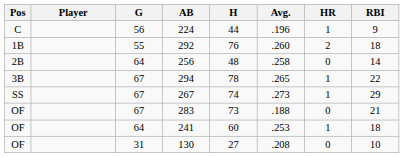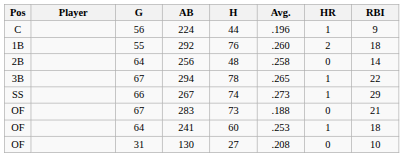 <table class="wikitable sortable">
 <tr>
 <th bgcolor="#DDDDFF" width="5%">Pos</th>
 <th bgcolor="#DDDDFF" width="16%">Player</th>
 <th bgcolor="#DDDDFF" width="9%">G</th>
 <th bgcolor="#DDDDFF" width="9%">AB</th>
 <th bgcolor="#DDDDFF" width="9%">H</th>
 <th bgcolor="#DDDDFF" width="9%">Avg.</th>
 <th bgcolor="#DDDDFF" width="9%">HR</th>
 <th bgcolor="#DDDDFF" width="9%">RBI</th>
 </tr>
 <tr align="center">
 <td>C</td>
 <td></td>
 <td>56</td>
 <td>224</td>
 <td>44</td>
 <td>.196</td>
 <td>1</td>
 <td>9</td>
 </tr>
 <tr align="center">
 <td>1B</td>
 <td></td>
 <td>55</td>
 <td>292</td>
 <td>76</td>
 <td>.260</td>
 <td>2</td>
 <td>18</td>
 </tr>
 <tr align="center">
 <td>2B</td>
 <td></td>
 <td>64</td>
 <td>256</td>
 <td>48</td>
 <td>.258</td>
 <td>0</td>
 <td>14</td>
 </tr>
 <tr align="center">
 <td>3B</td>
 <td></td>
 <td>67</td>
 <td>294</td>
 <td>78</td>
 <td>.265</td>
 <td>1</td>
 <td>22</td>
 </tr>
 <tr align="center">
 <td>SS</td>
 <td></td>
-<td>67</td>
+<td>66</td>
 <td>267</td>
 <td>74</td>
 <td>.273</td>
 <td>1</td>
 <td>29</td>
 </tr>
 <tr align="center">
 <td>OF</td>
 <td></td>
 <td>67</td>
 <td>283</td>
 <td>73</td>
 <td>.188</td>
 <td>0</td>
 <td>21</td>
 </tr>
 <tr align="center">
 <td>OF</td>
 <td></td>
 <td>64</td>
 <td>241</td>
 <td>60</td>
 <td>.253</td>
 <td>1</td>
 <td>18</td>
 </tr>
 <tr align="center">
 <td>OF</td>
 <td></td>
 <td>31</td>
 <td>130</td>
 <td>27</td>
 <td>.208</td>
 <td>0</td>
 <td>10</td>
 </tr>
 </table>
